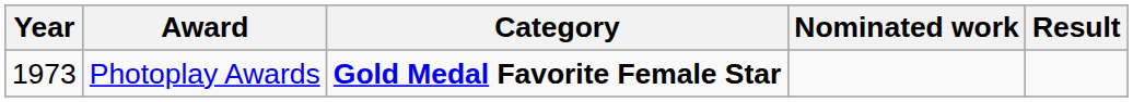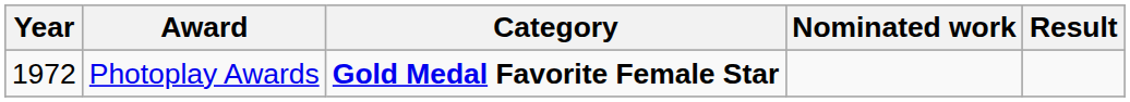 <table class="wikitable sortable">
 <tr>
 <th>Year</th>
 <th>Award</th>
 <th>Category</th>
 <th>Nominated work</th>
 <th class="wikitable unsortable">Result</th>
 </tr>
 <tr>
-<td>1973</td>
+<td>1972</td>
 <td><a href='#'>Photoplay Awards</a></td>
 <td><strong><a href='#'>Gold Medal</a> Favorite Female Star</strong></td>
 <td></td>
 <td></td>
 </tr>
 </table>
